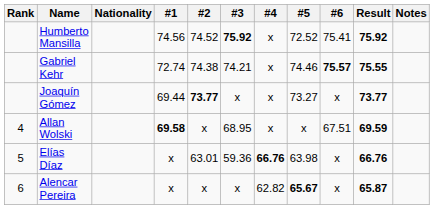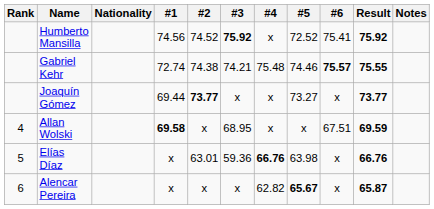 <table class="wikitable sortable" style="text-align:center">
 <tr>
 <th>Rank</th>
 <th>Name</th>
 <th>Nationality</th>
 <th>#1</th>
 <th>#2</th>
 <th>#3</th>
 <th>#4</th>
 <th>#5</th>
 <th>#6</th>
 <th>Result</th>
 <th>Notes</th>
 </tr>
 <tr>
 <td></td>
 <td align=left><a href='#'>Humberto Mansilla</a></td>
 <td align=left></td>
 <td>74.56</td>
 <td>74.52</td>
 <td><strong>75.92</strong></td>
 <td>x</td>
 <td>72.52</td>
 <td>75.41</td>
 <td><strong>75.92</strong></td>
 <td></td>
 </tr>
 <tr>
 <td></td>
 <td align=left><a href='#'>Gabriel Kehr</a></td>
 <td align=left></td>
 <td>72.74</td>
 <td>74.38</td>
 <td>74.21</td>
-<td>x</td>
+<td>75.48</td>
 <td>74.46</td>
 <td><strong>75.57</strong></td>
 <td><strong>75.55</strong></td>
 <td></td>
 </tr>
 <tr>
 <td></td>
 <td align=left><a href='#'>Joaquín Gómez</a></td>
 <td align=left></td>
 <td>69.44</td>
 <td><strong>73.77</strong></td>
 <td>x</td>
 <td>x</td>
 <td>73.27</td>
 <td>x</td>
 <td><strong>73.77</strong></td>
 <td></td>
 </tr>
 <tr>
 <td>4</td>
 <td align=left><a href='#'>Allan Wolski</a></td>
 <td align=left></td>
 <td><strong>69.58</strong></td>
 <td>x</td>
 <td>68.95</td>
 <td>x</td>
 <td>x</td>
 <td>67.51</td>
 <td><strong>69.59</strong></td>
 <td></td>
 </tr>
 <tr>
 <td>5</td>
 <td align=left><a href='#'>Elías Díaz</a></td>
 <td align=left></td>
 <td>x</td>
 <td>63.01</td>
 <td>59.36</td>
 <td><strong>66.76</strong></td>
 <td>63.98</td>
 <td>x</td>
 <td><strong>66.76</strong></td>
 <td></td>
 </tr>
 <tr>
 <td>6</td>
 <td align=left><a href='#'>Alencar Pereira</a></td>
 <td align=left></td>
 <td>x</td>
 <td>x</td>
 <td>x</td>
 <td>62.82</td>
 <td><strong>65.67</strong></td>
 <td>x</td>
 <td><strong>65.87</strong></td>
 <td></td>
 </tr>
 </table>
